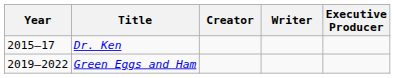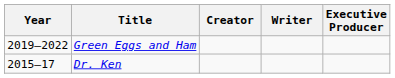 <table class="wikitable">
 <tr>
 <th>Year</th>
 <th>Title</th>
 <th width="65">Creator</th>
 <th width="65">Writer</th>
 <th width="65">Executive<br>Producer</th>
 </tr>
 <tr>
+<td>2019–2022</td>
+<td><em><a href='#'>Green Eggs and Ham</a></em></td>
+<td></td>
+<td></td>
+<td></td>
+</tr>
+<tr>
 <td>2015–17</td>
 <td><em><a href='#'>Dr. Ken</a></em></td>
 <td></td>
 <td></td>
 <td></td>
 </tr>
-<tr>
-<td>2019–2022</td>
-<td><em><a href='#'>Green Eggs and Ham</a></em></td>
-<td></td>
-<td></td>
-<td></td>
-</tr>
 </table>
